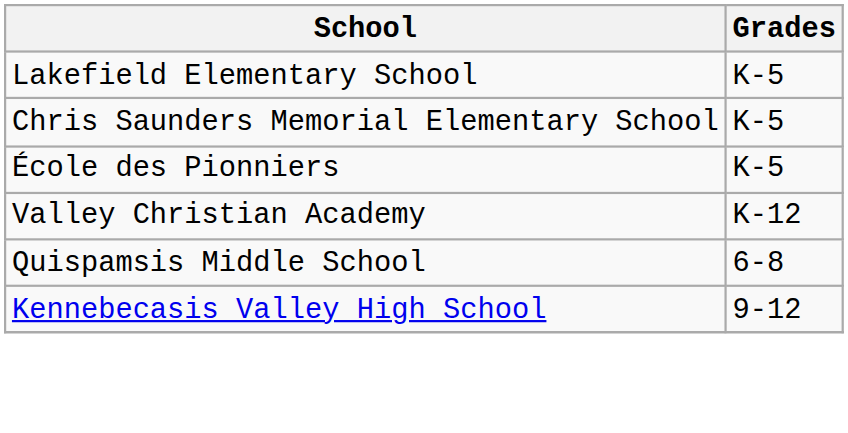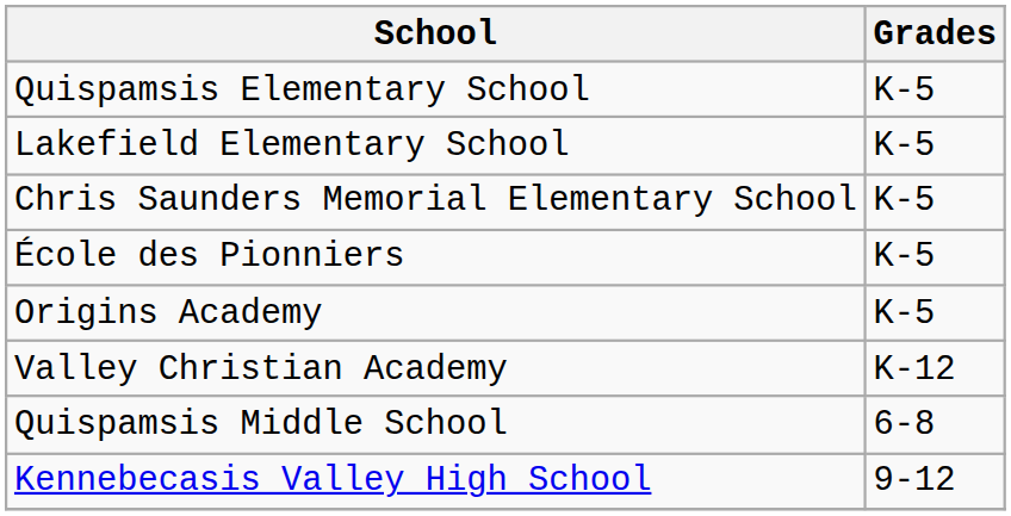 <table class="wikitable">
 <tr>
 <th>School</th>
 <th>Grades</th>
+</tr>
+<tr>
+<td>Quispamsis Elementary School</td>
+<td>K-5</td>
 </tr>
 <tr>
 <td>Lakefield Elementary School</td>
 <td>K-5</td>
 </tr>
 <tr>
 <td>Chris Saunders Memorial Elementary School</td>
 <td>K-5</td>
 </tr>
 <tr>
 <td>École des Pionniers</td>
+<td>K-5</td>
+</tr>
+<tr>
+<td>Origins Academy</td>
 <td>K-5</td>
 </tr>
 <tr>
 <td>Valley Christian Academy</td>
 <td>K-12</td>
 </tr>
 <tr>
 <td>Quispamsis Middle School</td>
 <td>6-8</td>
 </tr>
 <tr>
 <td><a href='#'>Kennebecasis Valley High School</a></td>
 <td>9-12</td>
 </tr>
 <tr>
 </tr>
 </table>
